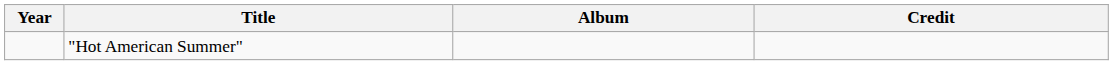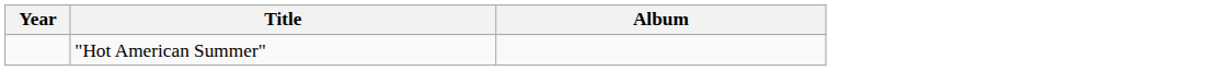 <table class="wikitable sortable">
 <tr>
 <th scope="col" style="width:3em;">Year</th>
 <th scope="col" style="width:22em;">Title</th>
 <th scope="col" style="width:17em;">Album</th>
-<th scope="col" style="width:20em;">Credit</th>
 </tr>
 <tr>
 <td></td>
 <td>"Hot American Summer"</td>
 <td></td>
-<td></td>
 </tr>
 </table>
